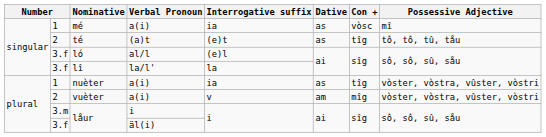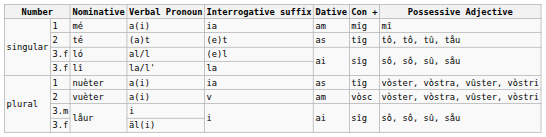 <table class="wikitable">
 <tr>
 <th colspan="2">Number</th>
 <th>Nominative</th>
 <th>Verbal Pronoun</th>
 <th>Interrogative suffix</th>
 <th>Dative</th>
 <th>Con +</th>
 <th>Possessive Adjective</th>
 </tr>
 <tr>
 <td rowspan="4">singular</td>
 <td>1</td>
 <td>mé</td>
 <td>a(i)</td>
 <td>ia</td>
-<td>as</td>
-<td>vòsc</td>
+<td>am</td>
+<td>mîg</td>
 <td>mî</td>
 </tr>
 <tr>
 <td>2</td>
 <td>té</td>
 <td>(a)t</td>
 <td>(e)t</td>
 <td>as</td>
 <td>tîg</td>
 <td>tô, tô, tû, tåu</td>
 </tr>
 <tr>
 <td>3.f</td>
 <td>ló</td>
 <td>al/l</td>
 <td>(e)l</td>
 <td rowspan="2">ai</td>
 <td rowspan="2">sîg</td>
 <td rowspan="2">sô, sô, sû, såu</td>
 </tr>
 <tr>
 <td>3.f</td>
 <td>lî</td>
 <td>la/l'</td>
 <td>la</td>
 </tr>
 <tr>
 <td rowspan="4">plural</td>
 <td>1</td>
 <td>nuèter</td>
 <td>a(i)</td>
 <td>ia</td>
 <td>as</td>
 <td>tîg</td>
 <td>vòster, vòstra, vûster, vòstri</td>
 </tr>
 <tr>
 <td>2</td>
 <td>vuèter</td>
 <td>a(i)</td>
 <td>v</td>
 <td>am</td>
-<td>mîg</td>
+<td>vòsc</td>
 <td>vòster, vòstra, vûster, vòstri</td>
 </tr>
 <tr>
 <td>3.m</td>
 <td rowspan="2">låur</td>
 <td>i</td>
 <td rowspan="2">i</td>
 <td rowspan="2">ai</td>
 <td rowspan="2">sîg</td>
 <td rowspan="2">sô, sô, sû, såu</td>
 </tr>
 <tr>
 <td>3.f</td>
 <td>äl(i)</td>
 </tr>
 </table>
